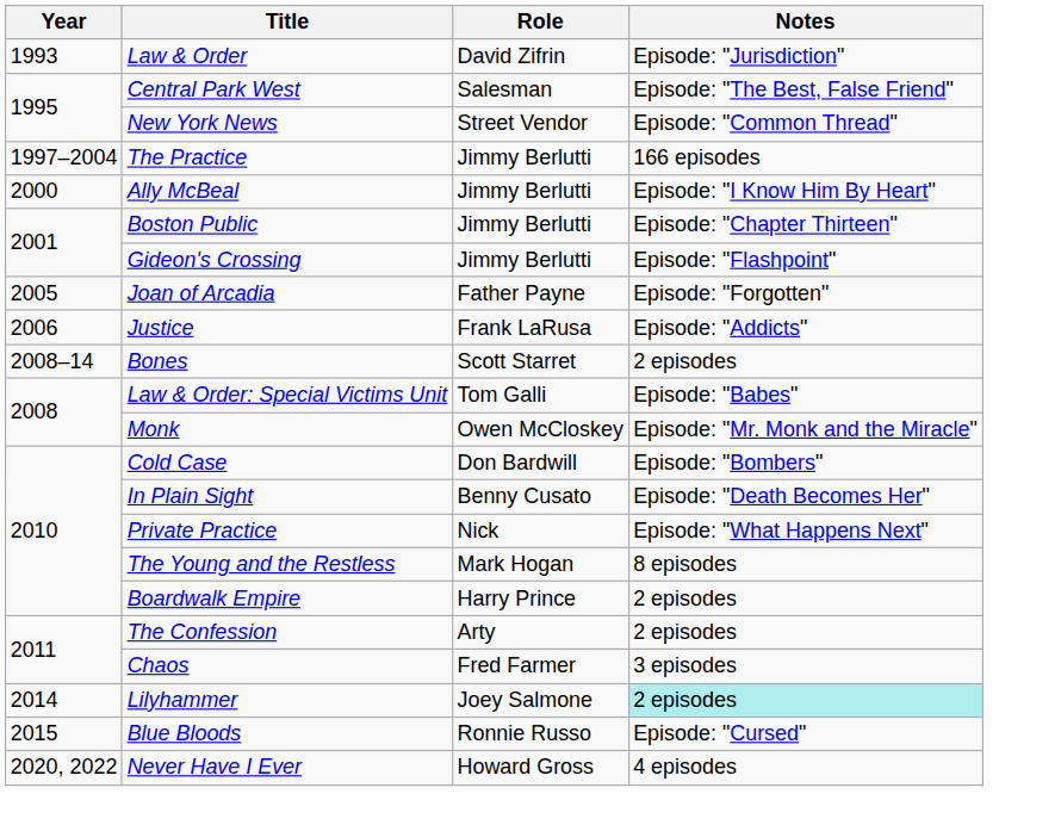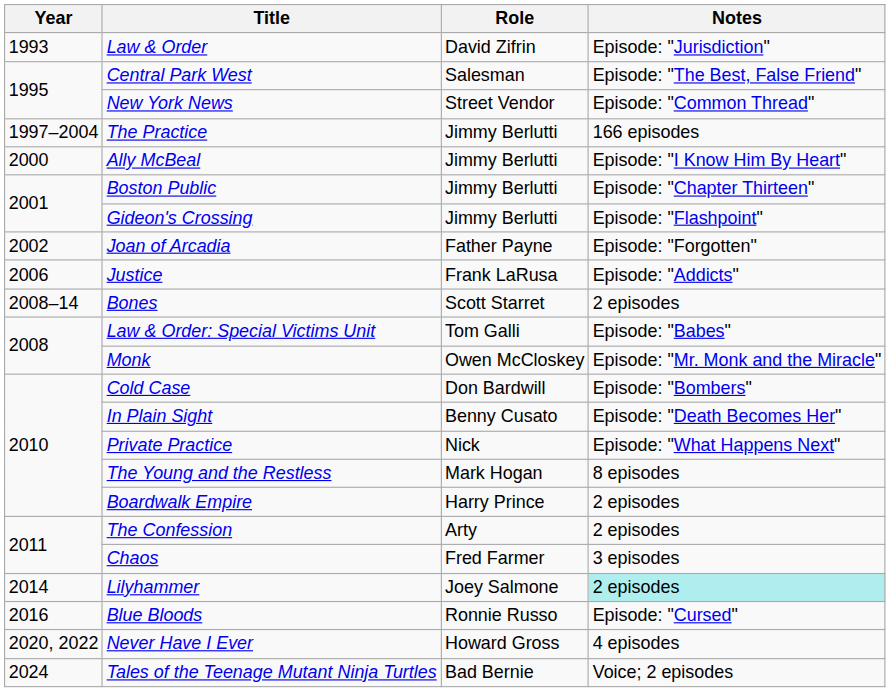 <table class="wikitable sortable">
 <tr>
 <th>Year</th>
 <th>Title</th>
 <th>Role</th>
 <th>Notes</th>
 </tr>
 <tr>
 <td>1993</td>
 <td><em><a href='#'>Law & Order</a></em></td>
 <td>David Zifrin</td>
 <td>Episode: "<a href='#'>Jurisdiction</a>"</td>
 </tr>
 <tr>
 <td rowspan="2">1995</td>
 <td><em><a href='#'>Central Park West</a></em></td>
 <td>Salesman</td>
 <td>Episode: "<a href='#'>The Best, False Friend</a>"</td>
 </tr>
 <tr>
 <td><em><a href='#'>New York News</a></em></td>
 <td>Street Vendor</td>
 <td>Episode: "<a href='#'>Common Thread</a>"</td>
 </tr>
 <tr>
 <td>1997–2004</td>
 <td><em><a href='#'>The Practice</a></em></td>
 <td>Jimmy Berlutti</td>
 <td>166 episodes</td>
 </tr>
 <tr>
 <td>2000</td>
 <td><em><a href='#'>Ally McBeal</a></em></td>
 <td>Jimmy Berlutti</td>
 <td>Episode: "<a href='#'>I Know Him By Heart</a>"</td>
 </tr>
 <tr>
 <td rowspan="2">2001</td>
 <td><em><a href='#'>Boston Public</a></em></td>
 <td>Jimmy Berlutti</td>
 <td>Episode: "<a href='#'>Chapter Thirteen</a>"</td>
 </tr>
 <tr>
 <td><em><a href='#'>Gideon's Crossing</a></em></td>
 <td>Jimmy Berlutti</td>
 <td>Episode: "<a href='#'>Flashpoint</a>"</td>
 </tr>
 <tr>
-<td>2005</td>
+<td>2002</td>
 <td><em><a href='#'>Joan of Arcadia</a></em></td>
 <td>Father Payne</td>
 <td>Episode: "Forgotten"</td>
 </tr>
 <tr>
 <td>2006</td>
 <td><em><a href='#'>Justice</a></em></td>
 <td>Frank LaRusa</td>
 <td>Episode: "<a href='#'>Addicts</a>"</td>
 </tr>
 <tr>
 <td>2008–14</td>
 <td><em><a href='#'>Bones</a></em></td>
 <td>Scott Starret</td>
 <td>2 episodes</td>
 </tr>
 <tr>
 <td rowspan="2">2008</td>
 <td><em><a href='#'>Law & Order: Special Victims Unit</a></em></td>
 <td>Tom Galli</td>
 <td>Episode: "<a href='#'>Babes</a>"</td>
 </tr>
 <tr>
 <td><em><a href='#'>Monk</a></em></td>
 <td>Owen McCloskey</td>
 <td>Episode: "<a href='#'>Mr. Monk and the Miracle</a>"</td>
 </tr>
 <tr>
 <td rowspan="5">2010</td>
 <td><em><a href='#'>Cold Case</a></em></td>
 <td>Don Bardwill</td>
 <td>Episode: "<a href='#'>Bombers</a>"</td>
 </tr>
 <tr>
 <td><em><a href='#'>In Plain Sight</a></em></td>
 <td>Benny Cusato</td>
 <td>Episode: "<a href='#'>Death Becomes Her</a>"</td>
 </tr>
 <tr>
 <td><em><a href='#'>Private Practice</a></em></td>
 <td>Nick</td>
 <td>Episode: "<a href='#'>What Happens Next</a>"</td>
 </tr>
 <tr>
 <td><em><a href='#'>The Young and the Restless</a></em></td>
 <td>Mark Hogan</td>
 <td>8 episodes</td>
 </tr>
 <tr>
 <td><em><a href='#'>Boardwalk Empire</a></em></td>
 <td>Harry Prince</td>
 <td>2 episodes</td>
 </tr>
 <tr>
 <td rowspan="2">2011</td>
 <td><em><a href='#'>The Confession</a></em></td>
 <td>Arty</td>
 <td>2 episodes</td>
 </tr>
 <tr>
 <td><em><a href='#'>Chaos</a></em></td>
 <td>Fred Farmer</td>
 <td>3 episodes</td>
 </tr>
 <tr>
 <td>2014</td>
 <td><em><a href='#'>Lilyhammer</a></em></td>
 <td>Joey Salmone</td>
 <td style="background: paleturquoise;">2 episodes</td>
 </tr>
 <tr>
-<td>2015</td>
+<td>2016</td>
 <td><em><a href='#'>Blue Bloods</a></em></td>
 <td>Ronnie Russo</td>
 <td>Episode: "<a href='#'>Cursed</a>"</td>
 </tr>
 <tr>
 <td>2020, 2022</td>
 <td><em><a href='#'>Never Have I Ever</a></em></td>
 <td>Howard Gross</td>
 <td>4 episodes</td>
 </tr>
+<tr>
+<td>2024</td>
+<td><em><a href='#'>Tales of the Teenage Mutant Ninja Turtles</a></em></td>
+<td>Bad Bernie</td>
+<td>Voice; 2 episodes</td>
+</tr>
 </table>
